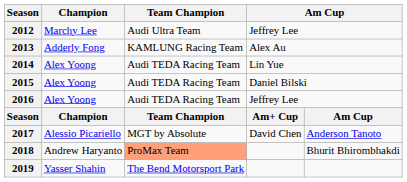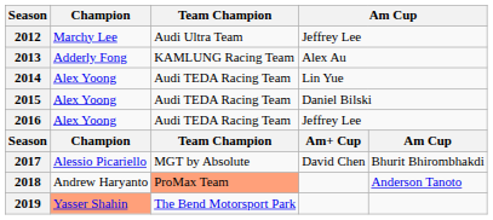 <table class="wikitable">
 <tr>
 <th>Season</th>
 <th>Champion</th>
 <th>Team Champion</th>
 <th colspan="2" style="text-align:center;">Am Cup</th>
 </tr>
 <tr>
 <th>2012</th>
 <td> <a href='#'>Marchy Lee</a></td>
 <td>Audi Ultra Team</td>
 <td colspan="2" style="text-align:left;"> Jeffrey Lee</td>
 </tr>
 <tr>
 <th>2013</th>
 <td> <a href='#'>Adderly Fong</a></td>
 <td>KAMLUNG Racing Team</td>
 <td colspan="2" style="text-align:left;"> Alex Au</td>
 </tr>
 <tr>
 <th>2014</th>
 <td> <a href='#'>Alex Yoong</a></td>
 <td>Audi TEDA Racing Team</td>
 <td colspan="2" style="text-align:left;"> Lin Yue</td>
 </tr>
 <tr>
 <th>2015</th>
 <td> <a href='#'>Alex Yoong</a></td>
 <td>Audi TEDA Racing Team</td>
 <td colspan="2" style="text-align:left;"> Daniel Bilski</td>
 </tr>
 <tr>
 <th>2016</th>
 <td> <a href='#'>Alex Yoong</a></td>
 <td>Audi TEDA Racing Team</td>
 <td colspan="2" style="text-align:left;"> Jeffrey Lee</td>
 </tr>
 <tr>
 <th>Season</th>
 <th>Champion</th>
 <th>Team Champion</th>
 <th>Am+ Cup</th>
 <th>Am Cup</th>
 </tr>
 <tr>
 <th>2017</th>
 <td> <a href='#'>Alessio Picariello</a></td>
 <td>MGT by Absolute</td>
 <td> David Chen</td>
-<td> <a href='#'>Anderson Tanoto</a></td>
+<td> Bhurit Bhirombhakdi</td>
 </tr>
 <tr>
 <th>2018</th>
 <td> Andrew Haryanto</td>
 <td style="background: lightsalmon;">ProMax Team</td>
 <td></td>
-<td> Bhurit Bhirombhakdi</td>
+<td> <a href='#'>Anderson Tanoto</a></td>
 </tr>
 <tr>
 <th>2019</th>
-<td> <a href='#'>Yasser Shahin</a></td>
+<td style="background: lightsalmon;"> <a href='#'>Yasser Shahin</a></td>
 <td><a href='#'>The Bend Motorsport Park</a></td>
 <td></td>
 <td></td>
 </tr>
 </table>
